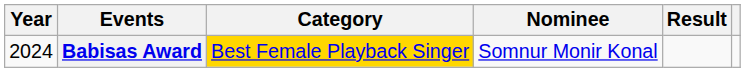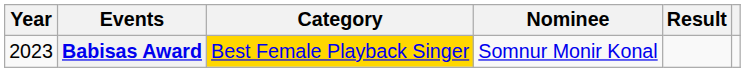 <table class="wikitable">
 <tr>
 <th>Year</th>
 <th>Events</th>
 <th>Category</th>
 <th>Nominee</th>
 <th>Result</th>
 <th></th>
 </tr>
 <tr>
-<td>2024</td>
+<td>2023</td>
 <th><a href='#'>Babisas Award</a></th>
 <td style="background: gold;"><a href='#'>Best Female Playback Singer</a></td>
 <td><a href='#'>Somnur Monir Konal</a></td>
 <td></td>
 <td></td>
 </tr>
 </table>
